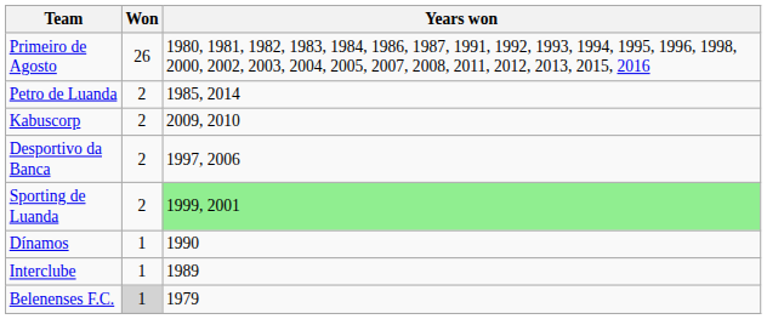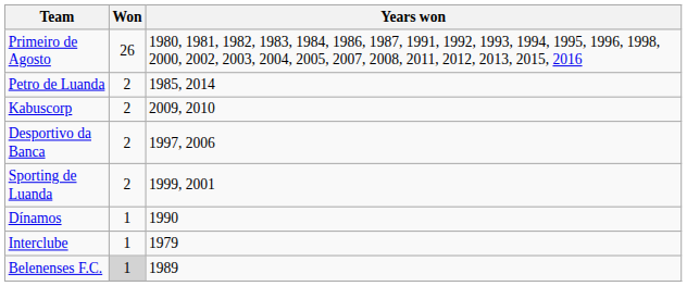 <table class="wikitable" style="text-align:left; font-size:83%">
 <tr>
 <th>Team</th>
 <th>Won</th>
 <th>Years won</th>
 </tr>
 <tr>
 <td><a href='#'>Primeiro de Agosto</a></td>
 <td align=center>26</td>
 <td>1980, 1981, 1982, 1983, 1984, 1986, 1987, 1991, 1992, 1993, 1994, 1995, 1996, 1998, 2000, 2002, 2003, 2004, 2005, 2007, 2008, 2011, 2012, 2013, 2015, <a href='#'>2016</a></td>
 </tr>
 <tr>
 <td><a href='#'>Petro de Luanda</a></td>
 <td align=center>2</td>
 <td>1985, 2014</td>
 </tr>
 <tr>
 <td><a href='#'>Kabuscorp</a></td>
 <td align=center>2</td>
 <td>2009, 2010</td>
 </tr>
 <tr>
 <td><a href='#'>Desportivo da Banca</a></td>
 <td align=center>2</td>
 <td>1997, 2006</td>
 </tr>
 <tr>
 <td><a href='#'>Sporting de Luanda</a></td>
 <td align=center>2</td>
-<td style="background: lightgreen;">1999, 2001</td>
+<td>1999, 2001</td>
 </tr>
 <tr>
 <td><a href='#'>Dínamos</a></td>
 <td align=center>1</td>
 <td>1990</td>
 </tr>
 <tr>
 <td><a href='#'>Interclube</a></td>
 <td align=center>1</td>
-<td>1989</td>
+<td>1979</td>
 </tr>
 <tr>
 <td><a href='#'>Belenenses F.C.</a></td>
 <td align=center style="background: lightgrey;">1</td>
-<td>1979</td>
+<td>1989</td>
 </tr>
 <tr>
 </tr>
 </table>
